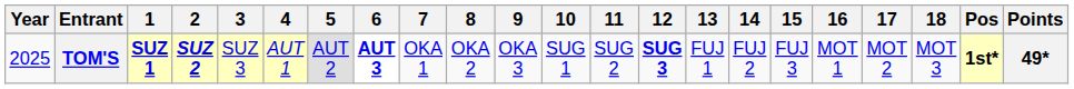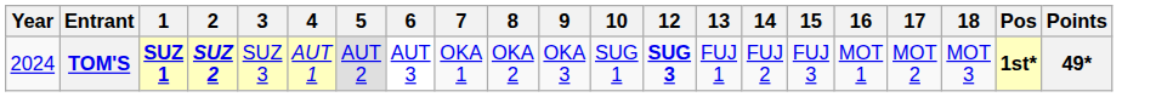 <table class="wikitable" style="text-align:center; font-size:85%">
 <tr>
 <th>Year</th>
 <th>Entrant</th>
 <th>1</th>
 <th>2</th>
 <th>3</th>
 <th>4</th>
 <th>5</th>
 <th>6</th>
 <th>7</th>
 <th>8</th>
 <th>9</th>
 <th>10</th>
-<th>11</th>
 <th>12</th>
 <th>13</th>
 <th>14</th>
 <th>15</th>
 <th>16</th>
 <th>17</th>
 <th>18</th>
 <th>Pos</th>
 <th>Points</th>
 </tr>
 <tr>
-<td><a href='#'>2025</a></td>
+<td><a href='#'>2024</a></td>
 <th><a href='#'>TOM'S</a></th>
 <td style="background:#FFFFBF;"><strong><a href='#'>SUZ<br>1</a></strong><br></td>
 <td style="background:#FFFFBF;"><strong><em><a href='#'>SUZ<br>2</a></em></strong><br></td>
 <td style="background:#FFFFBF;"><a href='#'>SUZ<br>3</a><br></td>
 <td style="background:#FFFFBF;"><em><a href='#'>AUT<br>1</a></em><br></td>
 <td style="background:#DFDFDF;"><a href='#'>AUT<br>2</a><br></td>
-<td style="background:#FFFFFF;"><strong><a href='#'>AUT<br>3</a><br></strong></td>
+<td style="background:#FFFFFF;"><a href='#'>AUT<br>3</a><br></td>
 <td style="background:#;"><a href='#'>OKA<br>1</a><br></td>
 <td style="background:#;"><a href='#'>OKA<br>2</a><br></td>
 <td style="background:#;"><a href='#'>OKA<br>3</a><br></td>
 <td style="background:#;"><a href='#'>SUG<br>1</a><br></td>
-<td style="background:#;"><a href='#'>SUG<br>2</a><br></td>
 <td style="background:#;"><strong><a href='#'>SUG<br>3</a><br></strong></td>
 <td style="background:#;"><a href='#'>FUJ<br>1</a><br></td>
 <td style="background:#;"><a href='#'>FUJ<br>2</a><br></td>
 <td style="background:#;"><a href='#'>FUJ<br>3</a><br></td>
 <td style="background:#;"><a href='#'>MOT<br>1</a><br></td>
 <td style="background:#;"><a href='#'>MOT<br>2</a><br></td>
 <td style="background:#;"><a href='#'>MOT<br>3</a><br></td>
 <th style="background:#ffffbf;">1st*</th>
 <th>49*</th>
 </tr>
 </table>
